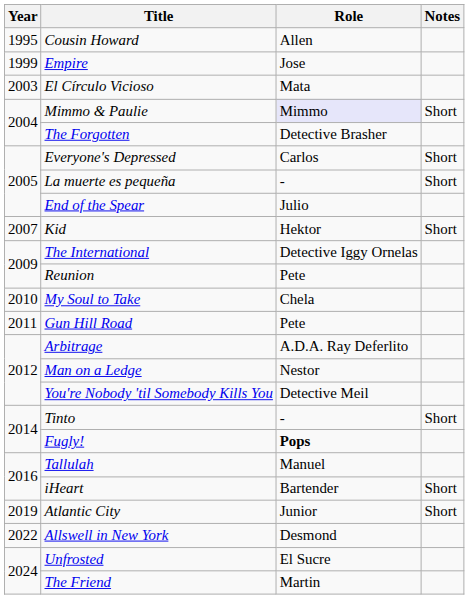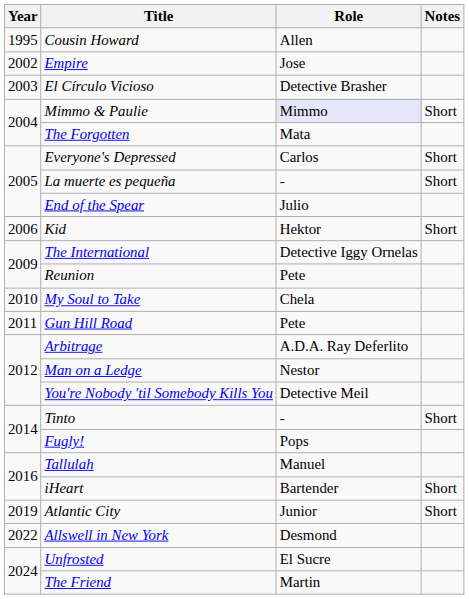 <table class="wikitable sortable">
 <tr>
 <th>Year</th>
 <th>Title</th>
 <th>Role</th>
 <th>Notes</th>
 </tr>
 <tr>
 <td>1995</td>
 <td><em>Cousin Howard</em></td>
 <td>Allen</td>
 <td></td>
 </tr>
 <tr>
-<td>1999</td>
+<td>2002</td>
 <td><em><a href='#'>Empire</a></em></td>
 <td>Jose</td>
 <td></td>
 </tr>
 <tr>
 <td>2003</td>
 <td><em>El Círculo Vicioso</em></td>
-<td>Mata</td>
+<td>Detective Brasher</td>
 <td></td>
 </tr>
 <tr>
 <td rowspan=2>2004</td>
 <td><em>Mimmo & Paulie</em></td>
 <td style="background: lavender;">Mimmo</td>
 <td>Short</td>
 </tr>
 <tr>
 <td><em><a href='#'>The Forgotten</a></em></td>
-<td>Detective Brasher</td>
+<td>Mata</td>
 <td></td>
 </tr>
 <tr>
 <td rowspan=3>2005</td>
 <td><em>Everyone's Depressed</em></td>
 <td>Carlos</td>
 <td>Short</td>
 </tr>
 <tr>
 <td><em>La muerte es pequeña</em></td>
 <td>-</td>
 <td>Short</td>
 </tr>
 <tr>
 <td><em><a href='#'>End of the Spear</a></em></td>
 <td>Julio</td>
 <td></td>
 </tr>
 <tr>
-<td>2007</td>
+<td>2006</td>
 <td><em>Kid</em></td>
 <td>Hektor</td>
 <td>Short</td>
 </tr>
 <tr>
 <td rowspan=2>2009</td>
 <td><em><a href='#'>The International</a></em></td>
 <td>Detective Iggy Ornelas</td>
 <td></td>
 </tr>
 <tr>
 <td><em>Reunion</em></td>
 <td>Pete</td>
 <td></td>
 </tr>
 <tr>
 <td>2010</td>
 <td><em><a href='#'>My Soul to Take</a></em></td>
 <td>Chela</td>
 <td></td>
 </tr>
 <tr>
 <td>2011</td>
 <td><em><a href='#'>Gun Hill Road</a></em></td>
 <td>Pete</td>
 <td></td>
 </tr>
 <tr>
 <td rowspan=3>2012</td>
 <td><em><a href='#'>Arbitrage</a></em></td>
 <td>A.D.A. Ray Deferlito</td>
 <td></td>
 </tr>
 <tr>
 <td><em><a href='#'>Man on a Ledge</a></em></td>
 <td>Nestor</td>
 <td></td>
 </tr>
 <tr>
 <td><em><a href='#'>You're Nobody 'til Somebody Kills You</a></em></td>
 <td>Detective Meil</td>
 <td></td>
 </tr>
 <tr>
 <td rowspan=2>2014</td>
 <td><em>Tinto</em></td>
 <td>-</td>
 <td>Short</td>
 </tr>
 <tr>
 <td><em><a href='#'>Fugly!</a></em></td>
-<td><strong>Pops</strong></td>
+<td>Pops</td>
 <td></td>
 </tr>
 <tr>
 <td rowspan=2>2016</td>
 <td><em><a href='#'>Tallulah</a></em></td>
 <td>Manuel</td>
 <td></td>
 </tr>
 <tr>
 <td><em>iHeart</em></td>
 <td>Bartender</td>
 <td>Short</td>
 </tr>
 <tr>
 <td>2019</td>
 <td><em>Atlantic City</em></td>
 <td>Junior</td>
 <td>Short</td>
 </tr>
 <tr>
 <td>2022</td>
 <td><em><a href='#'>Allswell in New York</a></em></td>
 <td>Desmond</td>
 <td></td>
 </tr>
 <tr>
 <td rowspan=2>2024</td>
 <td><em><a href='#'>Unfrosted</a></em></td>
 <td>El Sucre</td>
 <td></td>
 </tr>
 <tr>
 <td><em><a href='#'>The Friend</a></em></td>
 <td>Martin</td>
 <td></td>
 </tr>
 </table>
